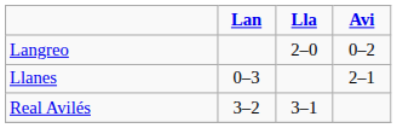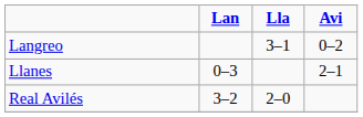 <table style="font-size: 90%; text-align: center" class="wikitable">
 <tr>
 <td width=165></td>
 <td align="center" width=40><strong><a href='#'>Lan</a></strong></td>
 <td width=40><strong><a href='#'>Lla</a></strong></td>
 <td width=40><strong><a href='#'>Avi</a></strong></td>
 </tr>
 <tr>
 <td align=left><a href='#'>Langreo</a></td>
 <td></td>
-<td> 2–0</td>
+<td> 3–1</td>
 <td> 0–2</td>
 </tr>
 <tr>
 <td align=left><a href='#'>Llanes</a></td>
 <td> 0–3</td>
 <td></td>
 <td> 2–1</td>
 </tr>
 <tr>
 <td align=left><a href='#'>Real Avilés</a></td>
 <td> 3–2</td>
-<td> 3–1</td>
+<td> 2–0</td>
 <td></td>
 </tr>
 <tr>
 </tr>
 </table>
